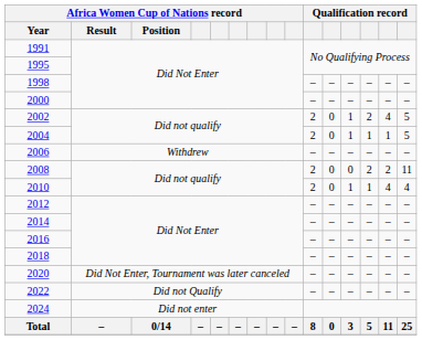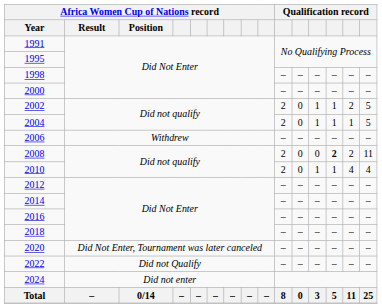 <table class="wikitable" style="text-align:center;">
 <tr>
 <th colspan="9"><a href='#'>Africa Women Cup of Nations</a> record</th>
 <th colspan="6">Qualification record</th>
 </tr>
 <tr>
 <th style="width:90px;">Year</th>
 <th style="width:80px;">Result</th>
 <th style="width:80px;">Position</th>
 <th style="width:20px;"></th>
 <th style="width:20px;"></th>
 <th style="width:20px;"></th>
 <th style="width:20px;"></th>
 <th style="width:20px;"></th>
 <th style="width:20px;"></th>
 <th style="width:20px;"></th>
 <th style="width:20px;"></th>
 <th style="width:20px;"></th>
 <th style="width:20px;"></th>
 <th style="width:20px;"></th>
 <th style="width:20px;"></th>
 </tr>
 <tr>
 <td> <a href='#'>1991</a></td>
 <td rowspan="4" colspan="8"><em>Did Not Enter</em></td>
 <td rowspan="2" colspan="6"><em>No Qualifying Process</em></td>
 </tr>
 <tr>
 <td> <a href='#'>1995</a></td>
 </tr>
 <tr>
 <td> <a href='#'>1998</a></td>
 <td>–</td>
 <td>–</td>
 <td>–</td>
 <td>–</td>
 <td>–</td>
 <td>–</td>
 </tr>
 <tr>
 <td> <a href='#'>2000</a></td>
 <td>–</td>
 <td>–</td>
 <td>–</td>
 <td>–</td>
 <td>–</td>
 <td>–</td>
 </tr>
 <tr>
 <td> <a href='#'>2002</a></td>
 <td rowspan="2" colspan="8"><em>Did not qualify</em></td>
 <td>2</td>
 <td>0</td>
 <td>1</td>
+<td>1</td>
 <td>2</td>
-<td>4</td>
 <td>5</td>
 </tr>
 <tr>
 <td> <a href='#'>2004</a></td>
 <td>2</td>
 <td>0</td>
 <td>1</td>
 <td>1</td>
 <td>1</td>
 <td>5</td>
 </tr>
 <tr>
 <td> <a href='#'>2006</a></td>
 <td colspan="8"><em>Withdrew</em></td>
 <td>–</td>
 <td>–</td>
 <td>–</td>
 <td>–</td>
 <td>–</td>
 <td>–</td>
 </tr>
 <tr>
 <td> <a href='#'>2008</a></td>
 <td rowspan="2" colspan="8"><em>Did not qualify</em></td>
 <td>2</td>
 <td>0</td>
 <td>0</td>
-<td>2</td>
+<td><strong>2</strong></td>
 <td>2</td>
 <td>11</td>
 </tr>
 <tr>
 <td> <a href='#'>2010</a></td>
 <td>2</td>
 <td>0</td>
 <td>1</td>
 <td>1</td>
 <td>4</td>
 <td>4</td>
 </tr>
 <tr>
 <td> <a href='#'>2012</a></td>
 <td rowspan="4" colspan="8"><em>Did Not Enter</em></td>
 <td>–</td>
 <td>–</td>
 <td>–</td>
 <td>–</td>
 <td>–</td>
 <td>–</td>
 </tr>
 <tr>
 <td> <a href='#'>2014</a></td>
 <td>–</td>
 <td>–</td>
 <td>–</td>
 <td>–</td>
 <td>–</td>
 <td>–</td>
 </tr>
 <tr>
 <td> <a href='#'>2016</a></td>
 <td>–</td>
 <td>–</td>
 <td>–</td>
 <td>–</td>
 <td>–</td>
 <td>–</td>
 </tr>
 <tr>
 <td> <a href='#'>2018</a></td>
 <td>–</td>
 <td>–</td>
 <td>–</td>
 <td>–</td>
 <td>–</td>
 <td>–</td>
 </tr>
 <tr>
 <td> <a href='#'>2020</a></td>
 <td colspan="8"><em>Did Not Enter, Tournament was later canceled</em></td>
 <td>–</td>
 <td>–</td>
 <td>–</td>
 <td>–</td>
 <td>–</td>
 <td>–</td>
 </tr>
 <tr>
 <td> <a href='#'>2022</a></td>
 <td colspan="8"><em>Did not Qualify</em></td>
 <td>–</td>
 <td>–</td>
 <td>–</td>
 <td>–</td>
 <td>–</td>
 <td>–</td>
 </tr>
 <tr>
 <td> <a href='#'>2024</a></td>
 <td colspan=8><em>Did not enter</em></td>
 </tr>
 <tr>
 <th>Total</th>
 <th>–</th>
 <th>0/14</th>
 <th>–</th>
 <th>–</th>
 <th>–</th>
 <th>–</th>
 <th>–</th>
 <th>–</th>
 <th>8</th>
 <th>0</th>
 <th>3</th>
 <th>5</th>
 <th>11</th>
 <th>25</th>
 </tr>
 <tr>
 </tr>
 </table>
